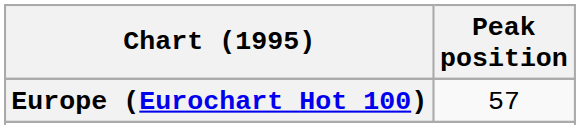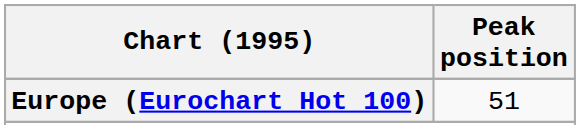 <table class="wikitable sortable plainrowheaders">
 <tr>
 <th>Chart (1995)</th>
 <th>Peak<br>position</th>
 </tr>
 <tr>
 </tr>
 <tr>
 </tr>
 <tr>
 <th scope="row">Europe (<a href='#'>Eurochart Hot 100</a>)</th>
-<td align="center">57</td>
+<td align="center">51</td>
 </tr>
 <tr>
 </tr>
 <tr>
 </tr>
 <tr>
 </tr>
 </table>
